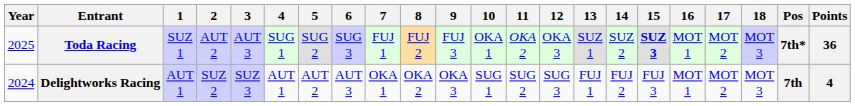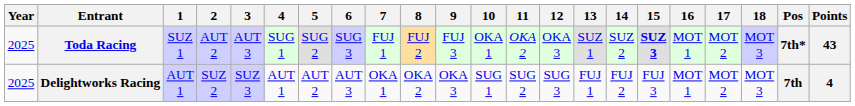 <table class="wikitable" style="text-align:center; font-size:85%">
 <tr>
 <th>Year</th>
 <th>Entrant</th>
 <th>1</th>
 <th>2</th>
 <th>3</th>
 <th>4</th>
 <th>5</th>
 <th>6</th>
 <th>7</th>
 <th>8</th>
 <th>9</th>
 <th>10</th>
 <th>11</th>
 <th>12</th>
 <th>13</th>
 <th>14</th>
 <th>15</th>
 <th>16</th>
 <th>17</th>
 <th>18</th>
 <th>Pos</th>
 <th>Points</th>
 </tr>
 <tr>
 <td><a href='#'>2025</a></td>
 <th nowrap><a href='#'>Toda Racing</a></th>
 <td style="background:#CFCFFF;"><a href='#'>SUZ<br>1</a><br></td>
 <td style="background:#CFCFFF;"><a href='#'>AUT<br>2</a><br></td>
 <td style="background:#CFCFFF;"><a href='#'>AUT<br>3</a><br></td>
 <td style="background:#DFFFDF;"><a href='#'>SUG<br>1</a><br></td>
 <td style="background:#DFDFDF;"><a href='#'>SUG<br>2</a><br></td>
 <td style="background:#CFCFFF;"><a href='#'>SUG<br>3</a><br></td>
 <td style="background:#DFFFDF;"><a href='#'>FUJ<br>1</a><br></td>
 <td style="background:#FFDF9F;"><a href='#'>FUJ<br>2</a><br></td>
 <td style="background:#DFFFDF;"><a href='#'>FUJ<br>3</a><br></td>
 <td style="background:#DFFFDF;"><a href='#'>OKA<br>1</a><br></td>
 <td style="background:#DFFFDF;"><em><a href='#'>OKA<br>2</a></em><br></td>
 <td style="background:#DFFFDF;"><a href='#'>OKA<br>3</a><br></td>
 <td style="background:#DFDFDF;"><a href='#'>SUZ<br>1</a><br></td>
 <td style="background:#DFFFDF;"><a href='#'>SUZ<br>2</a><br></td>
 <td style="background:#DFDFDF;"><strong><a href='#'>SUZ<br>3</a><br></strong></td>
 <td style="background:#DFFFDF;"><a href='#'>MOT<br>1</a><br></td>
 <td style="background:#DFFFDF;"><a href='#'>MOT<br>2</a><br></td>
 <td style="background:#CFCFFF;"><a href='#'>MOT<br>3</a><br></td>
 <th>7th*</th>
-<th>36</th>
+<th>43</th>
 </tr>
 <tr>
-<td><a href='#'>2024</a></td>
+<td><a href='#'>2025</a></td>
 <th nowrap>Delightworks Racing</th>
 <td style="background:#CFCFFF;"><a href='#'>AUT<br>1</a><br></td>
 <td style="background:#CFCFFF;"><a href='#'>SUZ<br>2</a><br></td>
 <td style="background:#CFCFFF;"><a href='#'>SUZ<br>3</a><br></td>
 <td style="background:#;"><a href='#'>AUT<br>1</a></td>
 <td style="background:#;"><a href='#'>AUT<br>2</a></td>
 <td style="background:#;"><a href='#'>AUT<br>3</a></td>
 <td style="background:#;"><a href='#'>OKA<br>1</a></td>
 <td style="background:#;"><a href='#'>OKA<br>2</a></td>
 <td style="background:#;"><a href='#'>OKA<br>3</a></td>
 <td style="background:#;"><a href='#'>SUG<br>1</a></td>
 <td style="background:#;"><a href='#'>SUG<br>2</a></td>
 <td style="background:#;"><a href='#'>SUG<br>3</a></td>
 <td style="background:#;"><a href='#'>FUJ<br>1</a></td>
 <td style="background:#;"><a href='#'>FUJ<br>2</a></td>
 <td style="background:#;"><a href='#'>FUJ<br>3</a></td>
 <td style="background:#;"><a href='#'>MOT<br>1</a></td>
 <td style="background:#;"><a href='#'>MOT<br>2</a></td>
 <td style="background:#;"><a href='#'>MOT<br>3</a></td>
 <th>7th</th>
 <th>4</th>
 </tr>
 </table>
